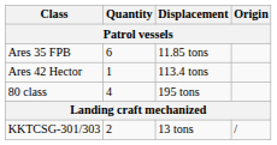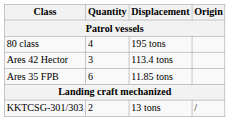 <table class="wikitable">
 <tr>
 <th>Class</th>
 <th>Quantity</th>
 <th>Displacement</th>
 <th>Origin</th>
 </tr>
 <tr>
 <th colspan="4">Patrol vessels</th>
 </tr>
 <tr>
-<td>Ares 35 FPB</td>
-<td>6</td>
-<td>11.85 tons</td>
+<td>80 class</td>
+<td>4</td>
+<td>195 tons</td>
 <td></td>
 </tr>
 <tr>
 <td>Ares 42 Hector</td>
-<td>1</td>
+<td>3</td>
 <td>113.4 tons</td>
 <td></td>
 </tr>
 <tr>
-<td>80 class</td>
-<td>4</td>
-<td>195 tons</td>
+<td>Ares 35 FPB</td>
+<td>6</td>
+<td>11.85 tons</td>
 <td></td>
 </tr>
 <tr>
 <th colspan="4">Landing craft mechanized</th>
 </tr>
 <tr>
 <td>KKTCSG-301/303</td>
 <td>2</td>
 <td>13 tons</td>
 <td>/</td>
 </tr>
 </table>
